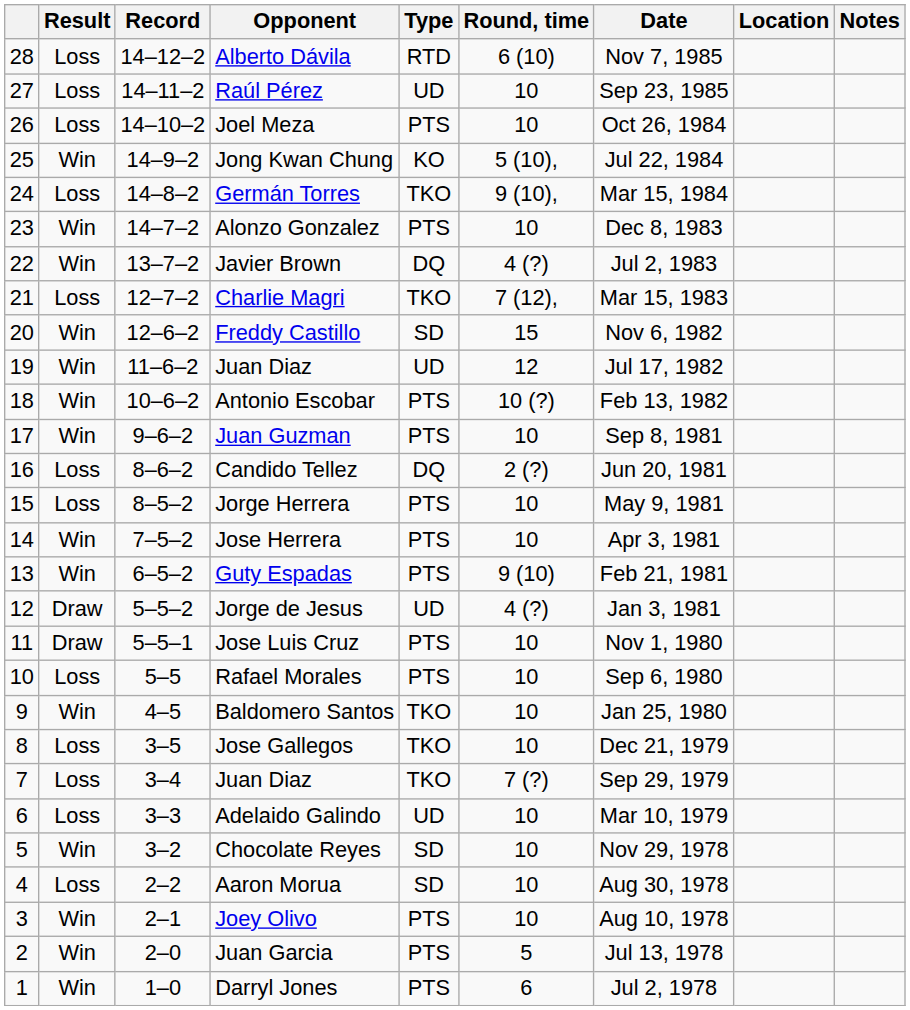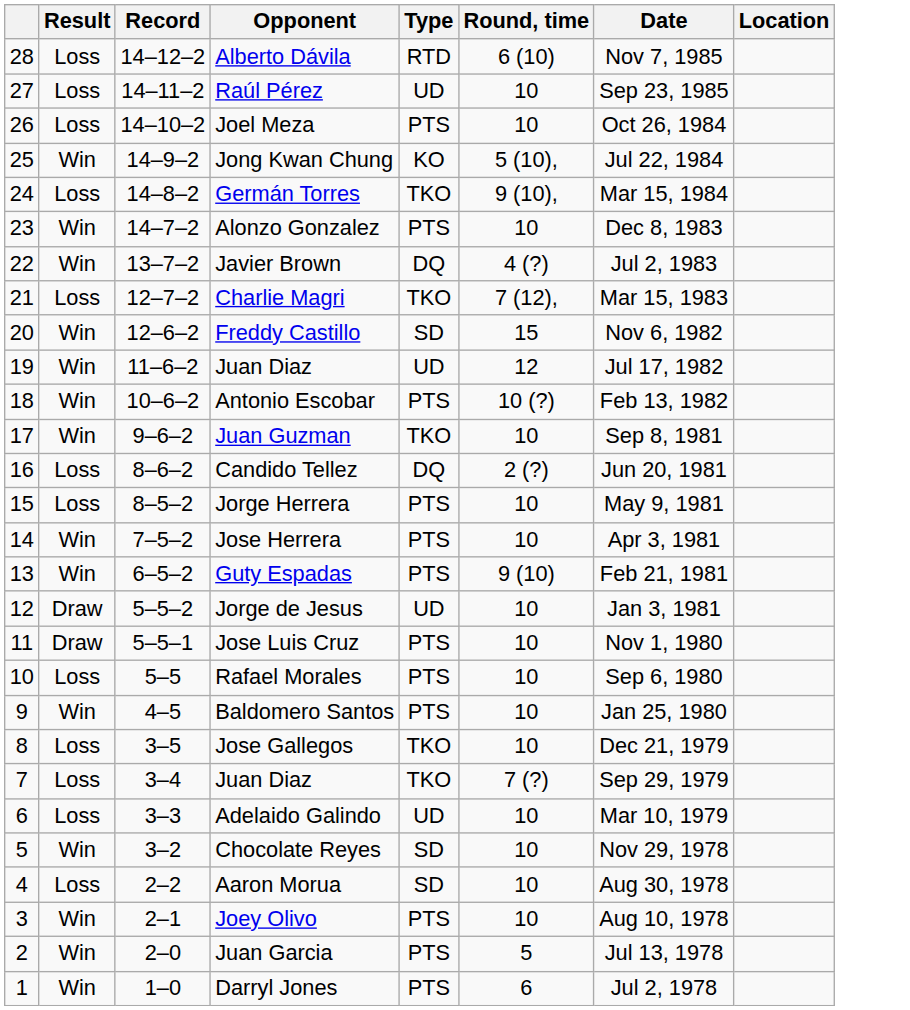 <table class=wikitable style=text-align:center>
 <tr>
 <th></th>
 <th>Result</th>
 <th>Record</th>
 <th>Opponent</th>
 <th>Type</th>
 <th>Round, time</th>
 <th>Date</th>
 <th>Location</th>
-<th>Notes</th>
 </tr>
 <tr>
 <td>28</td>
 <td>Loss</td>
 <td>14–12–2</td>
 <td align=left><a href='#'>Alberto Dávila</a></td>
 <td>RTD</td>
 <td>6 (10)</td>
 <td>Nov 7, 1985</td>
-<td align=left></td>
 <td align=left></td>
 </tr>
 <tr>
 <td>27</td>
 <td>Loss</td>
 <td>14–11–2</td>
 <td align=left><a href='#'>Raúl Pérez</a></td>
 <td>UD</td>
 <td>10</td>
 <td>Sep 23, 1985</td>
 <td align=left></td>
-<td align=left></td>
 </tr>
 <tr>
 <td>26</td>
 <td>Loss</td>
 <td>14–10–2</td>
 <td align=left>Joel Meza</td>
 <td>PTS</td>
 <td>10</td>
 <td>Oct 26, 1984</td>
-<td align=left></td>
 <td align=left></td>
 </tr>
 <tr>
 <td>25</td>
 <td>Win</td>
 <td>14–9–2</td>
 <td align=left>Jong Kwan Chung</td>
 <td>KO</td>
 <td>5 (10), </td>
 <td>Jul 22, 1984</td>
 <td align=left></td>
-<td align=left></td>
 </tr>
 <tr>
 <td>24</td>
 <td>Loss</td>
 <td>14–8–2</td>
 <td align=left><a href='#'>Germán Torres</a></td>
 <td>TKO</td>
 <td>9 (10), </td>
 <td>Mar 15, 1984</td>
-<td align=left></td>
 <td align=left></td>
 </tr>
 <tr>
 <td>23</td>
 <td>Win</td>
 <td>14–7–2</td>
 <td align=left>Alonzo Gonzalez</td>
 <td>PTS</td>
 <td>10</td>
 <td>Dec 8, 1983</td>
 <td align=left></td>
-<td align=left></td>
 </tr>
 <tr>
 <td>22</td>
 <td>Win</td>
 <td>13–7–2</td>
 <td align=left>Javier Brown</td>
 <td>DQ</td>
 <td>4 (?)</td>
 <td>Jul 2, 1983</td>
-<td align=left></td>
 <td align=left></td>
 </tr>
 <tr>
 <td>21</td>
 <td>Loss</td>
 <td>12–7–2</td>
 <td align=left><a href='#'>Charlie Magri</a></td>
 <td>TKO</td>
 <td>7 (12), </td>
 <td>Mar 15, 1983</td>
 <td align=left></td>
-<td align=left></td>
 </tr>
 <tr>
 <td>20</td>
 <td>Win</td>
 <td>12–6–2</td>
 <td align=left><a href='#'>Freddy Castillo</a></td>
 <td>SD</td>
 <td>15</td>
 <td>Nov 6, 1982</td>
-<td align=left></td>
 <td align=left></td>
 </tr>
 <tr>
 <td>19</td>
 <td>Win</td>
 <td>11–6–2</td>
 <td align=left>Juan Diaz</td>
 <td>UD</td>
 <td>12</td>
 <td>Jul 17, 1982</td>
 <td align=left></td>
-<td align=left></td>
 </tr>
 <tr>
 <td>18</td>
 <td>Win</td>
 <td>10–6–2</td>
 <td align=left>Antonio Escobar</td>
 <td>PTS</td>
 <td>10 (?)</td>
 <td>Feb 13, 1982</td>
 <td align=left></td>
-<td align=left></td>
 </tr>
 <tr>
 <td>17</td>
 <td>Win</td>
 <td>9–6–2</td>
 <td align=left><a href='#'>Juan Guzman</a></td>
-<td>PTS</td>
+<td>TKO</td>
 <td>10</td>
 <td>Sep 8, 1981</td>
-<td align=left></td>
 <td align=left></td>
 </tr>
 <tr>
 <td>16</td>
 <td>Loss</td>
 <td>8–6–2</td>
 <td align=left>Candido Tellez</td>
 <td>DQ</td>
 <td>2 (?)</td>
 <td>Jun 20, 1981</td>
 <td align=left></td>
-<td align=left></td>
 </tr>
 <tr>
 <td>15</td>
 <td>Loss</td>
 <td>8–5–2</td>
 <td align=left>Jorge Herrera</td>
 <td>PTS</td>
 <td>10</td>
 <td>May 9, 1981</td>
-<td align=left></td>
 <td align=left></td>
 </tr>
 <tr>
 <td>14</td>
 <td>Win</td>
 <td>7–5–2</td>
 <td align=left>Jose Herrera</td>
 <td>PTS</td>
 <td>10</td>
 <td>Apr 3, 1981</td>
 <td align=left></td>
-<td align=left></td>
 </tr>
 <tr>
 <td>13</td>
 <td>Win</td>
 <td>6–5–2</td>
 <td align=left><a href='#'>Guty Espadas</a></td>
 <td>PTS</td>
 <td>9 (10)</td>
 <td>Feb 21, 1981</td>
 <td align=left></td>
-<td align=left></td>
 </tr>
 <tr>
 <td>12</td>
 <td>Draw</td>
 <td>5–5–2</td>
 <td align=left>Jorge de Jesus</td>
 <td>UD</td>
-<td>4 (?)</td>
+<td>10</td>
 <td>Jan 3, 1981</td>
-<td align=left></td>
 <td align=left></td>
 </tr>
 <tr>
 <td>11</td>
 <td>Draw</td>
 <td>5–5–1</td>
 <td align=left>Jose Luis Cruz</td>
 <td>PTS</td>
 <td>10</td>
 <td>Nov 1, 1980</td>
 <td align=left></td>
-<td align=left></td>
 </tr>
 <tr>
 <td>10</td>
 <td>Loss</td>
 <td>5–5</td>
 <td align=left>Rafael Morales</td>
 <td>PTS</td>
 <td>10</td>
 <td>Sep 6, 1980</td>
 <td align=left></td>
-<td align=left></td>
 </tr>
 <tr>
 <td>9</td>
 <td>Win</td>
 <td>4–5</td>
 <td align=left>Baldomero Santos</td>
-<td>TKO</td>
+<td>PTS</td>
 <td>10</td>
 <td>Jan 25, 1980</td>
-<td align=left></td>
 <td align=left></td>
 </tr>
 <tr>
 <td>8</td>
 <td>Loss</td>
 <td>3–5</td>
 <td align=left>Jose Gallegos</td>
 <td>TKO</td>
 <td>10</td>
 <td>Dec 21, 1979</td>
 <td align=left></td>
-<td align=left></td>
 </tr>
 <tr>
 <td>7</td>
 <td>Loss</td>
 <td>3–4</td>
 <td align=left>Juan Diaz</td>
 <td>TKO</td>
 <td>7 (?)</td>
 <td>Sep 29, 1979</td>
-<td align=left></td>
 <td align=left></td>
 </tr>
 <tr>
 <td>6</td>
 <td>Loss</td>
 <td>3–3</td>
 <td align=left>Adelaido Galindo</td>
 <td>UD</td>
 <td>10</td>
 <td>Mar 10, 1979</td>
 <td align=left></td>
-<td align=left></td>
 </tr>
 <tr>
 <td>5</td>
 <td>Win</td>
 <td>3–2</td>
 <td align=left>Chocolate Reyes</td>
 <td>SD</td>
 <td>10</td>
 <td>Nov 29, 1978</td>
-<td align=left></td>
 <td align=left></td>
 </tr>
 <tr>
 <td>4</td>
 <td>Loss</td>
 <td>2–2</td>
 <td align=left>Aaron Morua</td>
 <td>SD</td>
 <td>10</td>
 <td>Aug 30, 1978</td>
 <td align=left></td>
-<td align=left></td>
 </tr>
 <tr>
 <td>3</td>
 <td>Win</td>
 <td>2–1</td>
 <td align=left><a href='#'>Joey Olivo</a></td>
 <td>PTS</td>
 <td>10</td>
 <td>Aug 10, 1978</td>
-<td align=left></td>
 <td align=left></td>
 </tr>
 <tr>
 <td>2</td>
 <td>Win</td>
 <td>2–0</td>
 <td align=left>Juan Garcia</td>
 <td>PTS</td>
 <td>5</td>
 <td>Jul 13, 1978</td>
 <td align=left></td>
-<td align=left></td>
 </tr>
 <tr>
 <td>1</td>
 <td>Win</td>
 <td>1–0</td>
 <td align=left>Darryl Jones</td>
 <td>PTS</td>
 <td>6</td>
 <td>Jul 2, 1978</td>
 <td align=left></td>
-<td align=left></td>
 </tr>
 </table>
